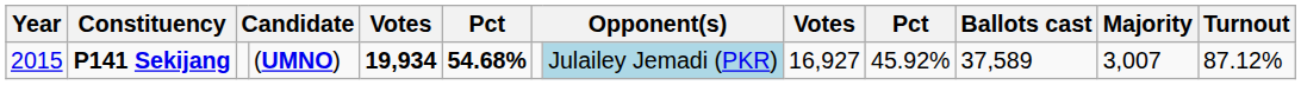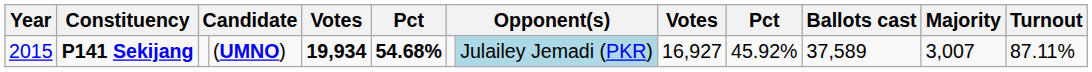 <table class="wikitable" style="margin:0.5em ; font-size:95%">
 <tr>
 <th>Year</th>
 <th>Constituency</th>
 <th colspan=2>Candidate</th>
 <th>Votes</th>
 <th>Pct</th>
 <th colspan=2>Opponent(s)</th>
 <th>Votes</th>
 <th>Pct</th>
 <th>Ballots cast</th>
 <th>Majority</th>
 <th>Turnout</th>
 </tr>
 <tr>
 <td><a href='#'>2015</a></td>
 <td><strong>P141 <a href='#'>Sekijang</a></strong></td>
 <td></td>
 <td> (<a href='#'><strong>UMNO</strong></a>)</td>
 <td align="right"><strong>19,934</strong></td>
 <td><strong>54.68%</strong></td>
 <td></td>
 <td style="background: lightblue;">Julailey Jemadi (<a href='#'>PKR</a>)</td>
 <td align="right">16,927</td>
 <td>45.92%</td>
 <td>37,589</td>
 <td>3,007</td>
-<td>87.12%</td>
+<td>87.11%</td>
 </tr>
 </table>
